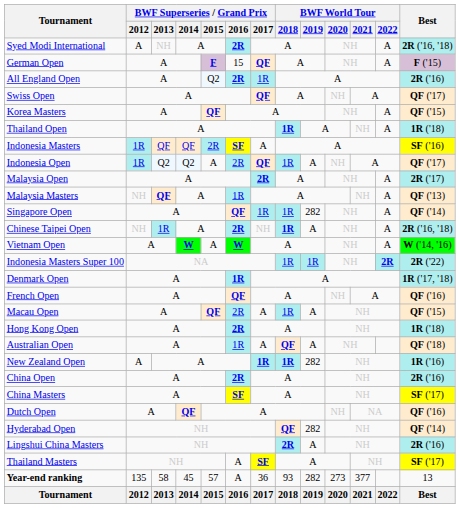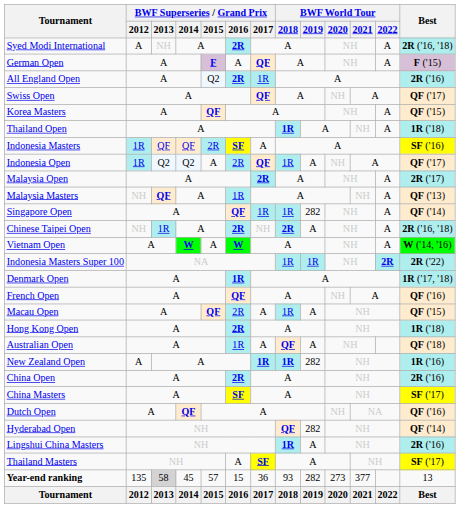 <table class="wikitable" style="font-size: 90%; text-align:center">
 <tr>
 <th rowspan="2">Tournament</th>
 <th colspan="6"><strong><a href='#'>BWF Superseries</a> / <a href='#'>Grand Prix</a></strong></th>
 <th colspan="5"><strong><a href='#'>BWF World Tour</a></strong></th>
 <th rowspan="2">Best</th>
 </tr>
 <tr>
 <th>2012</th>
 <th>2013</th>
 <th>2014</th>
 <th>2015</th>
 <th>2016</th>
 <th>2017</th>
 <th><a href='#'>2018</a></th>
 <th><a href='#'>2019</a></th>
 <th><a href='#'>2020</a></th>
 <th><a href='#'>2021</a></th>
 <th><a href='#'>2022</a></th>
 </tr>
 <tr>
 <td align=left><a href='#'>Syed Modi International</a></td>
 <td>A</td>
 <td style=color:#ccc>NH</td>
 <td colspan="2">A</td>
 <td bgcolor=AFEEEE><a href='#'><strong>2R</strong></a></td>
 <td colspan="3">A</td>
 <td colspan="2" style=color:#ccc>NH</td>
 <td>A</td>
 <td bgcolor=AFEEEE><strong>2R</strong> ('16, '18)</td>
 </tr>
 <tr>
 <td align=left><a href='#'>German Open</a></td>
 <td colspan="3">A</td>
 <td bgcolor=D8BFD8><a href='#'><strong>F</strong></a></td>
-<td>15</td>
+<td>A</td>
 <td bgcolor=FFEBCD><strong><a href='#'>QF</a></strong></td>
 <td colspan="2">A</td>
 <td colspan="2" style=color:#ccc>NH</td>
 <td>A</td>
 <td bgcolor=D8BFD8><strong>F</strong> ('15)</td>
 </tr>
 <tr>
 <td align=left><a href='#'>All England Open</a></td>
 <td colspan="3">A</td>
 <td 2015; bgcolor=F0F8FF>Q2</td>
 <td bgcolor=AFEEEE><a href='#'><strong>2R</strong></a></td>
 <td bgcolor=AFEEEE><a href='#'>1R</a></td>
 <td colspan="5">A</td>
 <td bgcolor=AFEEEE><strong>2R</strong> ('16)</td>
 </tr>
 <tr>
 <td align=left><a href='#'>Swiss Open</a></td>
 <td colspan="5">A</td>
 <td bgcolor=FFEBCD><strong><a href='#'>QF</a></strong></td>
 <td colspan="2">A</td>
 <td style=color:#ccc>NH</td>
 <td colspan="2">A</td>
 <td bgcolor=FFEBCD><strong>QF</strong> ('17)</td>
 </tr>
 <tr>
 <td align=left><a href='#'>Korea Masters</a></td>
 <td colspan="3">A</td>
 <td bgcolor=FFEBCD><strong><a href='#'>QF</a></strong></td>
 <td colspan="4">A</td>
 <td colspan="2" style=color:#ccc>NH</td>
 <td>A</td>
 <td bgcolor=FFEBCD><strong>QF</strong> ('15)</td>
 </tr>
 <tr>
 <td align=left><a href='#'>Thailand Open</a></td>
 <td colspan="6">A</td>
 <td bgcolor=AFEEEE><a href='#'><strong>1R</strong></a></td>
 <td colspan="2">A</td>
 <td style=color:#ccc>NH</td>
 <td>A</td>
 <td bgcolor=AFEEEE><strong>1R</strong> ('18)</td>
 </tr>
 <tr>
 <td align=left><a href='#'>Indonesia Masters</a></td>
 <td bgcolor=AFEEEE><a href='#'>1R</a></td>
 <td bgcolor=FFEBCD><a href='#'>QF</a></td>
 <td bgcolor=FFEBCD><a href='#'>QF</a></td>
 <td bgcolor=AFEEEE><a href='#'>2R</a></td>
 <td bgcolor=FFFF00><a href='#'><strong>SF</strong></a></td>
 <td>A</td>
 <td colspan="5">A</td>
 <td bgcolor=FFFF00><strong>SF</strong> ('16)</td>
 </tr>
 <tr>
 <td align=left><a href='#'>Indonesia Open</a></td>
 <td bgcolor=AFEEEE><a href='#'>1R</a></td>
 <td 2013; bgcolor=F0F8FF>Q2</td>
 <td 2014; bgcolor=F0F8FF>Q2</td>
 <td>A</td>
 <td bgcolor=AFEEEE><a href='#'>2R</a></td>
 <td bgcolor=FFEBCD><a href='#'><strong>QF</strong></a></td>
 <td bgcolor=AFEEEE><a href='#'>1R</a></td>
 <td>A</td>
 <td style=color:#ccc>NH</td>
 <td colspan="2">A</td>
 <td bgcolor=FFEBCD><strong>QF</strong> ('17)</td>
 </tr>
 <tr>
 <td align=left><a href='#'>Malaysia Open</a></td>
 <td colspan="5">A</td>
 <td bgcolor=AFEEEE><strong><a href='#'>2R</a></strong></td>
 <td colspan="2">A</td>
 <td colspan="2" style=color:#ccc>NH</td>
 <td>A</td>
 <td bgcolor=AFEEEE><strong>2R</strong> ('17)</td>
 </tr>
 <tr>
 <td align=left><a href='#'>Malaysia Masters</a></td>
 <td style=color:#ccc>NH</td>
 <td bgcolor=FFEBCD><a href='#'><strong>QF</strong></a></td>
 <td colspan="2">A</td>
 <td bgcolor=AFEEEE><a href='#'>1R</a></td>
 <td colspan="4">A</td>
 <td style=color:#ccc>NH</td>
 <td>A</td>
 <td bgcolor=FFEBCD><strong>QF</strong> ('13)</td>
 </tr>
 <tr>
 <td align=left><a href='#'>Singapore Open</a></td>
 <td colspan="4">A</td>
 <td bgcolor=FFEBCD><a href='#'><strong>QF</strong></a></td>
 <td bgcolor=AFEEEE><a href='#'>1R</a></td>
 <td bgcolor=AFEEEE><a href='#'>1R</a></td>
 <td>282</td>
 <td colspan="2" style=color:#ccc>NH</td>
 <td>A</td>
 <td bgcolor=FFEBCD><strong>QF</strong> ('14)</td>
 </tr>
 <tr>
 <td align=left><a href='#'>Chinese Taipei Open</a></td>
 <td style=color:#ccc>NH</td>
 <td bgcolor=AFEEEE><a href='#'>1R</a></td>
 <td colspan="2">A</td>
 <td bgcolor=AFEEEE><a href='#'><strong>2R</strong></a></td>
 <td style=color:#ccc>NH</td>
-<td bgcolor=AFEEEE><a href='#'><strong>1R</strong></a></td>
+<td bgcolor=AFEEEE><a href='#'><strong>2R</strong></a></td>
 <td>A</td>
 <td colspan="2" style=color:#ccc>NH</td>
 <td>A</td>
 <td bgcolor=AFEEEE><strong>2R</strong> ('16, '18)</td>
 </tr>
 <tr>
 <td align=left><a href='#'>Vietnam Open</a></td>
 <td colspan="2">A</td>
 <td bgcolor=00FF00><a href='#'><strong>W</strong></a></td>
 <td>A</td>
 <td bgcolor=00FF00><a href='#'><strong>W</strong></a></td>
 <td colspan="3">A</td>
 <td colspan="2" style=color:#ccc>NH</td>
 <td>A</td>
 <td bgcolor=00FF00><strong>W</strong> ('14, '16)</td>
 </tr>
 <tr>
 <td align=left><a href='#'>Indonesia Masters Super 100</a></td>
 <td colspan="6" style=color:#ccc>NA</td>
 <td bgcolor=AFEEEE><a href='#'>1R</a></td>
 <td bgcolor=AFEEEE><a href='#'>1R</a></td>
 <td colspan="2" style=color:#ccc>NH</td>
 <td bgcolor=AFEEEE><strong><a href='#'>2R</a></strong></td>
 <td bgcolor=AFEEEE><strong>2R</strong> ('22)</td>
 </tr>
 <tr>
 <td align=left><a href='#'>Denmark Open</a></td>
 <td colspan="4">A</td>
 <td bgcolor=AFEEEE><strong><a href='#'>1R</a></strong></td>
 <td colspan="6">A</td>
 <td bgcolor=AFEEEE><strong>1R</strong> ('17, '18)</td>
 </tr>
 <tr>
 <td align=left><a href='#'>French Open</a></td>
 <td colspan="4">A</td>
 <td bgcolor=FFEBCD><strong><a href='#'>QF</a></strong></td>
 <td colspan="3">A</td>
 <td style=color:#ccc>NH</td>
 <td colspan="2">A</td>
 <td bgcolor=FFEBCD><strong>QF</strong> ('16)</td>
 </tr>
 <tr>
 <td align=left><a href='#'>Macau Open</a></td>
 <td colspan="3">A</td>
 <td bgcolor=FFEBCD><a href='#'><strong>QF</strong></a></td>
 <td bgcolor=AFEEEE><a href='#'>2R</a></td>
 <td>A</td>
 <td bgcolor=AFEEEE><a href='#'>1R</a></td>
 <td>A</td>
 <td colspan="3" style=color:#ccc>NH</td>
 <td bgcolor=FFEBCD><strong>QF</strong> ('15)</td>
 </tr>
 <tr>
 <td align=left><a href='#'>Hong Kong Open</a></td>
 <td colspan="4">A</td>
 <td bgcolor=AFEEEE><strong><a href='#'>2R</a></strong></td>
 <td colspan="3">A</td>
 <td colspan="3" style=color:#ccc>NH</td>
 <td bgcolor=AFEEEE><strong>1R</strong> ('18)</td>
 </tr>
 <tr>
 <td align=left><a href='#'>Australian Open</a></td>
 <td colspan="4">A</td>
 <td bgcolor=AFEEEE><a href='#'>1R</a></td>
 <td>A</td>
 <td bgcolor=FFEBCD><a href='#'><strong>QF</strong></a></td>
 <td>A</td>
 <td colspan="2" style=color:#ccc>NH</td>
 <td></td>
 <td bgcolor=FFEBCD><strong>QF</strong> ('18)</td>
 </tr>
 <tr>
 <td align=left><a href='#'>New Zealand Open</a></td>
 <td>A</td>
 <td colspan="4">A</td>
 <td bgcolor=AFEEEE><a href='#'><strong>1R</strong></a></td>
 <td bgcolor=AFEEEE><a href='#'><strong>1R</strong></a></td>
 <td>282</td>
 <td colspan="3" style=color:#ccc>NH</td>
 <td bgcolor=AFEEEE><strong>1R</strong> ('16)</td>
 </tr>
 <tr>
 <td align=left><a href='#'>China Open</a></td>
 <td colspan="4">A</td>
 <td bgcolor=AFEEEE><a href='#'><strong>2R</strong></a></td>
 <td colspan="3">A</td>
 <td colspan="3" style=color:#ccc>NH</td>
 <td bgcolor=AFEEEE><strong>2R</strong> ('16)</td>
 </tr>
 <tr>
 <td align=left><a href='#'>China Masters</a></td>
 <td colspan="4">A</td>
 <td bgcolor=FFFF00><a href='#'><strong>SF</strong></a></td>
 <td colspan="3">A</td>
 <td colspan="3" style=color:#ccc>NH</td>
 <td bgcolor=FFFF00><strong>SF</strong> ('17)</td>
 </tr>
 <tr>
 <td align=left><a href='#'>Dutch Open</a></td>
 <td colspan="2">A</td>
 <td bgcolor=FFEBCD><strong><a href='#'>QF</a></strong></td>
 <td colspan="5">A</td>
 <td style=color:#ccc>NH</td>
 <td colspan="2" style=color:#ccc>NA</td>
 <td bgcolor=FFEBCD><strong>QF</strong> ('16)</td>
 </tr>
 <tr>
 <td align=left><a href='#'>Hyderabad Open</a></td>
 <td colspan="6" style=color:#ccc>NH</td>
 <td bgcolor=FFEBCD><a href='#'><strong>QF</strong></a></td>
 <td>282</td>
 <td colspan="3" style=color:#ccc>NH</td>
 <td bgcolor=FFEBCD><strong>QF</strong> ('14)</td>
 </tr>
 <tr>
 <td align=left><a href='#'>Lingshui China Masters</a></td>
 <td colspan="6" style=color:#ccc>NH</td>
-<td bgcolor=AFEEEE><a href='#'><strong>2R</strong></a></td>
+<td bgcolor=AFEEEE><a href='#'><strong>1R</strong></a></td>
 <td>A</td>
 <td colspan="3" style=color:#ccc>NH</td>
 <td bgcolor=AFEEEE><strong>2R</strong> ('16)</td>
 </tr>
 <tr>
 <td align=left><a href='#'>Thailand Masters</a></td>
 <td colspan="4" style=color:#ccc>NH</td>
 <td>A</td>
 <td bgcolor=FFFF00><strong><a href='#'>SF</a></strong></td>
 <td colspan="3">A</td>
 <td colspan="2" style=color:#ccc>NH</td>
 <td bgcolor=FFFF00><strong>SF</strong> ('17)</td>
 </tr>
 <tr>
 <td align=left><strong>Year-end ranking</strong></td>
 <td>135</td>
-<td>58</td>
+<td style="background: lightgrey;">58</td>
 <td>45</td>
 <td>57</td>
-<td>A</td>
+<td>15</td>
 <td>36</td>
 <td>93</td>
 <td>282</td>
 <td>273</td>
 <td>377</td>
 <td></td>
 <td>13</td>
 </tr>
 <tr>
 <th>Tournament</th>
 <th>2012</th>
 <th>2013</th>
 <th>2014</th>
 <th>2015</th>
 <th>2016</th>
 <th>2017</th>
 <th>2018</th>
 <th>2019</th>
 <th>2020</th>
 <th>2021</th>
 <th>2022</th>
 <th>Best</th>
 </tr>
 </table>
